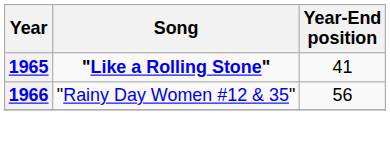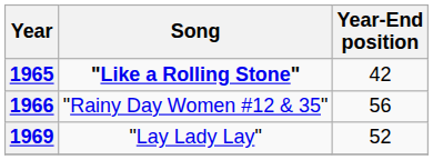 <table class="wikitable plainrowheaders" style="text-align:center;" border="1">
 <tr>
 <th>Year</th>
 <th>Song</th>
 <th>Year-End<br>position</th>
 </tr>
 <tr>
 <th scope="row"><a href='#'>1965</a></th>
 <td><strong>"<a href='#'>Like a Rolling Stone</a>"</strong></td>
-<td>41</td>
+<td>42</td>
 </tr>
 <tr>
 <th scope="row"><a href='#'>1966</a></th>
 <td>"<a href='#'>Rainy Day Women #12 & 35</a>"</td>
 <td>56</td>
 </tr>
 <tr>
+<th scope="row"><a href='#'>1969</a></th>
+<td>"<a href='#'>Lay Lady Lay</a>"</td>
+<td>52</td>
+</tr>
+<tr>
 </tr>
 </table>
